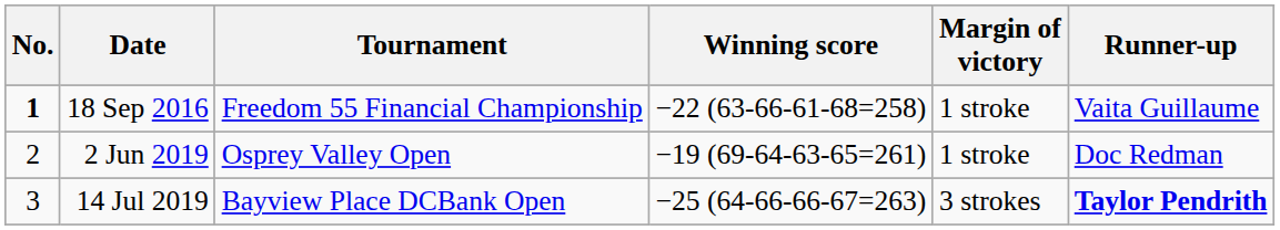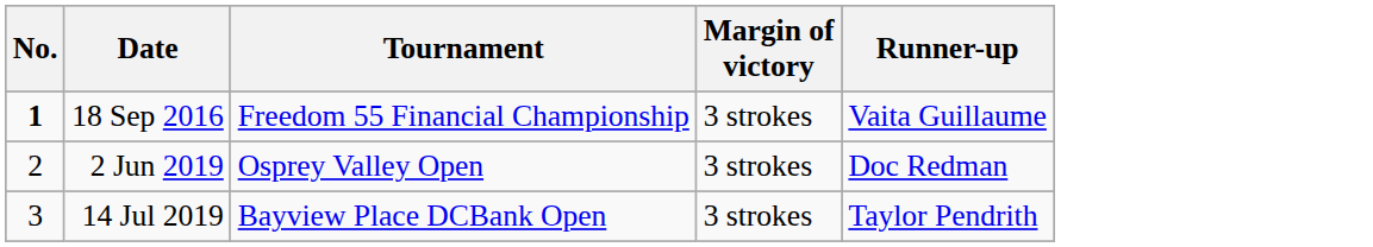 <table class="wikitable" style="font-size:95%;">
 <tr>
 <th>No.</th>
 <th>Date</th>
 <th>Tournament</th>
-<th>Winning score</th>
 <th>Margin of<br>victory</th>
 <th>Runner-up</th>
 </tr>
 <tr>
 <td align=center><strong>1</strong></td>
 <td align=right>18 Sep <a href='#'>2016</a></td>
 <td><a href='#'>Freedom 55 Financial Championship</a></td>
-<td>−22 (63-66-61-68=258)</td>
-<td>1 stroke</td>
+<td>3 strokes</td>
 <td> <a href='#'>Vaita Guillaume</a></td>
 </tr>
 <tr>
 <td align=center>2</td>
 <td align=right>2 Jun <a href='#'>2019</a></td>
 <td><a href='#'>Osprey Valley Open</a></td>
-<td>−19 (69-64-63-65=261)</td>
-<td>1 stroke</td>
+<td>3 strokes</td>
 <td> <a href='#'>Doc Redman</a></td>
 </tr>
 <tr>
 <td align=center>3</td>
 <td align=right>14 Jul 2019</td>
 <td><a href='#'>Bayview Place DCBank Open</a></td>
-<td>−25 (64-66-66-67=263)</td>
 <td>3 strokes</td>
-<td><strong> <a href='#'>Taylor Pendrith</a></strong></td>
+<td> <a href='#'>Taylor Pendrith</a></td>
 </tr>
 </table>
